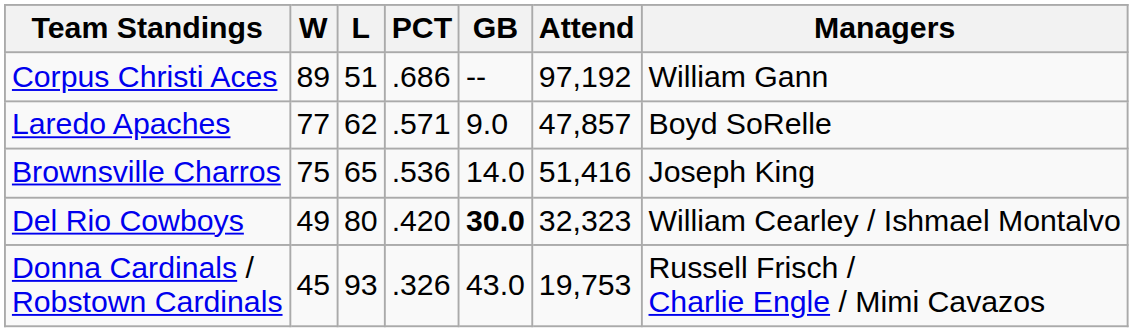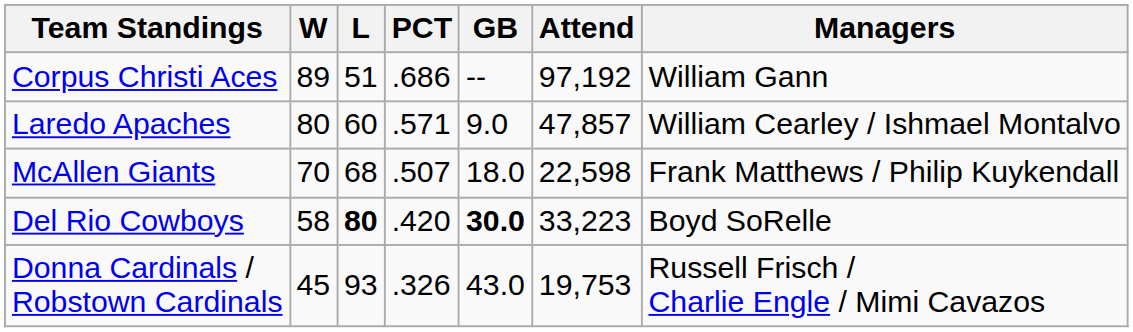 <table class="wikitable">
 <tr>
 <th>Team Standings</th>
 <th>W</th>
 <th>L</th>
 <th>PCT</th>
 <th>GB</th>
 <th>Attend</th>
 <th>Managers</th>
 </tr>
 <tr>
 <td><a href='#'>Corpus Christi Aces</a></td>
 <td>89</td>
 <td>51</td>
 <td>.686</td>
 <td>--</td>
 <td>97,192</td>
 <td>William Gann</td>
 </tr>
 <tr>
 <td><a href='#'>Laredo Apaches</a></td>
-<td>77</td>
-<td>62</td>
+<td>80</td>
+<td>60</td>
 <td>.571</td>
 <td>9.0</td>
 <td>47,857</td>
-<td>Boyd SoRelle</td>
+<td>William Cearley / Ishmael Montalvo</td>
 </tr>
 <tr>
-<td><a href='#'>Brownsville Charros</a></td>
-<td>75</td>
-<td>65</td>
-<td>.536</td>
-<td>14.0</td>
-<td>51,416</td>
-<td>Joseph King</td>
+<td><a href='#'>McAllen Giants</a></td>
+<td>70</td>
+<td>68</td>
+<td>.507</td>
+<td>18.0</td>
+<td>22,598</td>
+<td>Frank Matthews / Philip Kuykendall</td>
 </tr>
 <tr>
 <td><a href='#'>Del Rio Cowboys</a></td>
-<td>49</td>
-<td>80</td>
+<td>58</td>
+<td><strong>80</strong></td>
 <td>.420</td>
 <td><strong>30.0</strong></td>
-<td>32,323</td>
-<td>William Cearley / Ishmael Montalvo</td>
+<td>33,223</td>
+<td>Boyd SoRelle</td>
 </tr>
 <tr>
 <td><a href='#'>Donna Cardinals</a> /<br> <a href='#'>Robstown Cardinals</a></td>
 <td>45</td>
 <td>93</td>
 <td>.326</td>
 <td>43.0</td>
 <td>19,753</td>
 <td>Russell Frisch /<br> <a href='#'>Charlie Engle</a> / Mimi Cavazos</td>
 </tr>
 </table>
